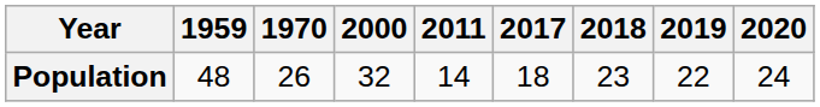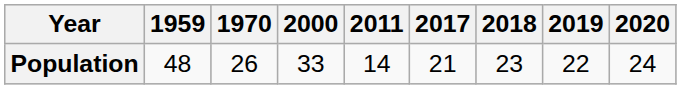 <table class="wikitable">
 <tr>
 <th>Year</th>
 <th>1959</th>
 <th>1970</th>
 <th>2000</th>
 <th>2011</th>
 <th>2017</th>
 <th>2018</th>
 <th>2019</th>
 <th>2020</th>
 </tr>
 <tr align="center">
 <th>Population</th>
 <td>48</td>
 <td>26</td>
-<td>32</td>
+<td>33</td>
 <td>14</td>
-<td>18</td>
+<td>21</td>
 <td>23</td>
 <td>22</td>
 <td>24</td>
 </tr>
 </table>
